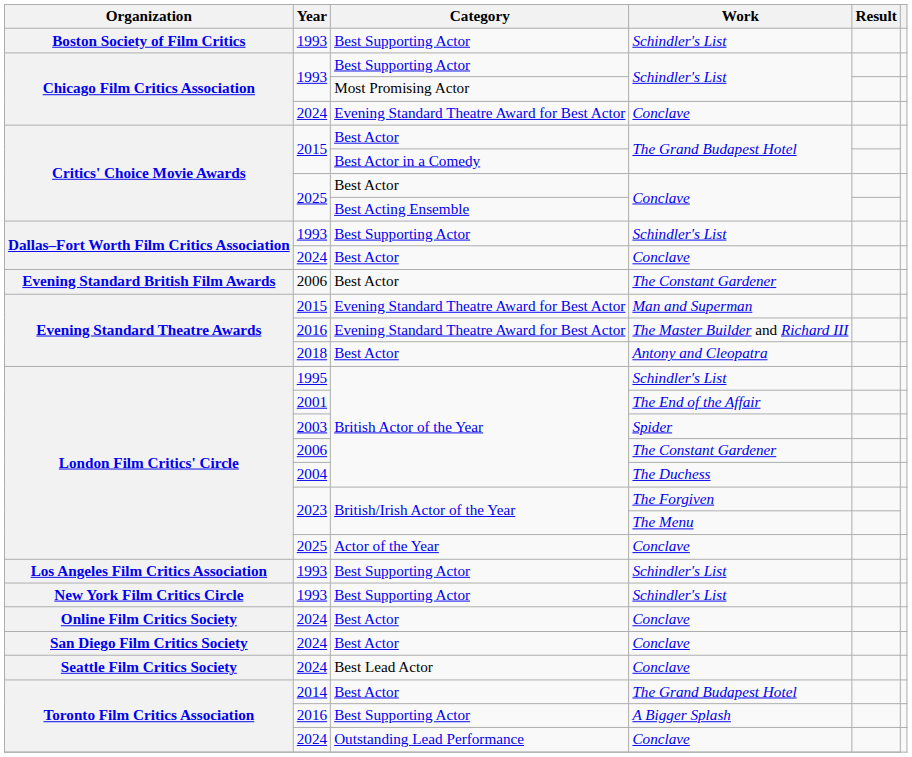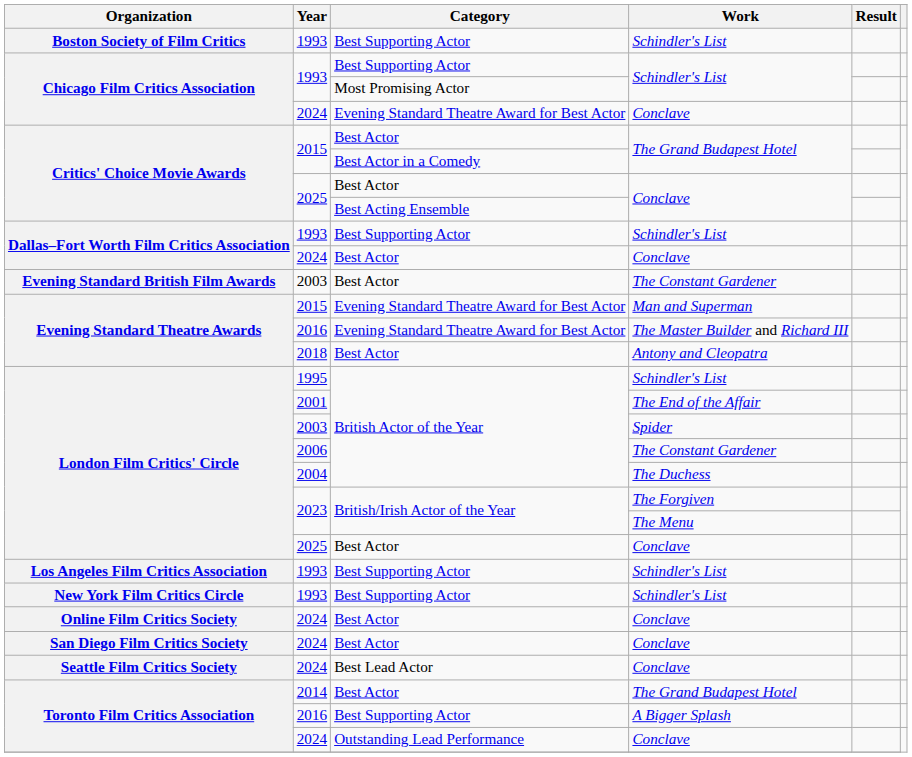 <table class= "wikitable plainrowheaders sortable">
 <tr>
 <th scope="col">Organization</th>
 <th scope="col">Year</th>
 <th scope="col">Category</th>
 <th scope="col">Work</th>
 <th scope="col">Result</th>
 <th scope="col" class="unsortable"></th>
 </tr>
 <tr>
 <th scope="row"><a href='#'>Boston Society of Film Critics</a></th>
 <td><a href='#'>1993</a></td>
 <td><a href='#'>Best Supporting Actor</a></td>
 <td><em><a href='#'>Schindler's List</a></em></td>
 <td></td>
 <td style="text-align:center;"></td>
 </tr>
 <tr>
 <th rowspan="3" scope="row"><a href='#'>Chicago Film Critics Association</a></th>
 <td rowspan="2"><a href='#'>1993</a></td>
 <td><a href='#'>Best Supporting Actor</a></td>
 <td rowspan="2"><em><a href='#'>Schindler's List</a></em></td>
 <td></td>
 <td style="text-align:center;"></td>
 </tr>
 <tr>
 <td>Most Promising Actor</td>
 <td></td>
 <td style="text-align:center;"></td>
 </tr>
 <tr>
 <td><a href='#'>2024</a></td>
 <td><a href='#'>Evening Standard Theatre Award for Best Actor</a></td>
 <td><em><a href='#'>Conclave</a></em></td>
 <td></td>
 <td style="text-align:center;"></td>
 </tr>
 <tr>
 <th rowspan="4" scope="row"><a href='#'>Critics' Choice Movie Awards</a></th>
 <td rowspan="2"><a href='#'>2015</a></td>
 <td><a href='#'>Best Actor</a></td>
 <td rowspan="2"><em><a href='#'>The Grand Budapest Hotel</a></em></td>
 <td></td>
 <td rowspan="2" style="text-align:center;"></td>
 </tr>
 <tr>
 <td><a href='#'>Best Actor in a Comedy</a></td>
 <td></td>
 </tr>
 <tr>
 <td rowspan="2"><a href='#'>2025</a></td>
 <td>Best Actor</td>
 <td rowspan="2"><em><a href='#'>Conclave</a></em></td>
 <td></td>
 <td rowspan="2" style="text-align:center;"></td>
 </tr>
 <tr>
 <td><a href='#'>Best Acting Ensemble</a></td>
 <td></td>
 </tr>
 <tr>
 <th rowspan="2" scope="row"><a href='#'>Dallas–Fort Worth Film Critics Association</a></th>
 <td><a href='#'>1993</a></td>
 <td><a href='#'>Best Supporting Actor</a></td>
 <td><em><a href='#'>Schindler's List</a></em></td>
 <td></td>
 <td style="text-align:center;"></td>
 </tr>
 <tr>
 <td><a href='#'>2024</a></td>
 <td><a href='#'>Best Actor</a></td>
 <td><em><a href='#'>Conclave</a></em></td>
 <td></td>
 <td style="text-align:center;"></td>
 </tr>
 <tr>
 <th scope="row"><a href='#'>Evening Standard British Film Awards</a></th>
-<td>2006</td>
+<td>2003</td>
 <td>Best Actor</td>
 <td><em><a href='#'>The Constant Gardener</a></em></td>
 <td></td>
 <td style="text-align:center;"></td>
 </tr>
 <tr>
 <th rowspan="3" scope="row"><a href='#'>Evening Standard Theatre Awards</a></th>
 <td><a href='#'>2015</a></td>
 <td><a href='#'>Evening Standard Theatre Award for Best Actor</a></td>
 <td><em><a href='#'>Man and Superman</a></em></td>
 <td></td>
 <td style="text-align:center;"></td>
 </tr>
 <tr>
 <td><a href='#'>2016</a></td>
 <td><a href='#'>Evening Standard Theatre Award for Best Actor</a></td>
 <td><em><a href='#'>The Master Builder</a></em> and <em><a href='#'>Richard III</a></em></td>
 <td></td>
 <td style="text-align:center;"></td>
 </tr>
 <tr>
 <td><a href='#'>2018</a></td>
 <td><a href='#'>Best Actor</a></td>
 <td><em><a href='#'>Antony and Cleopatra</a></em></td>
 <td></td>
 <td style="text-align:center;"></td>
 </tr>
 <tr>
 <th rowspan="8" scope="row"><a href='#'>London Film Critics' Circle</a></th>
 <td><a href='#'>1995</a></td>
 <td rowspan="5"><a href='#'>British Actor of the Year</a></td>
 <td><em><a href='#'>Schindler's List</a></em></td>
 <td></td>
 <td style="text-align:center;"></td>
 </tr>
 <tr>
 <td><a href='#'>2001</a></td>
 <td><em><a href='#'>The End of the Affair</a></em></td>
 <td></td>
 <td style="text-align:center;"></td>
 </tr>
 <tr>
 <td><a href='#'>2003</a></td>
 <td><em><a href='#'>Spider</a></em></td>
 <td></td>
 <td style="text-align:center;"></td>
 </tr>
 <tr>
 <td><a href='#'>2006</a></td>
 <td><em><a href='#'>The Constant Gardener</a></em></td>
 <td></td>
 <td style="text-align:center;"></td>
 </tr>
 <tr>
 <td><a href='#'>2004</a></td>
 <td><em><a href='#'>The Duchess</a></em></td>
 <td></td>
 <td style="text-align:center;"></td>
 </tr>
 <tr>
 <td rowspan="2"><a href='#'>2023</a></td>
 <td rowspan="2"><a href='#'>British/Irish Actor of the Year</a></td>
 <td><em><a href='#'>The Forgiven</a></em></td>
 <td></td>
 <td rowspan="2" style="text-align:center;"></td>
 </tr>
 <tr>
 <td><em><a href='#'>The Menu</a></em></td>
 <td></td>
 </tr>
 <tr>
 <td><a href='#'>2025</a></td>
-<td><a href='#'>Actor of the Year</a></td>
+<td>Best Actor</td>
 <td><em><a href='#'>Conclave</a></em></td>
 <td></td>
 <td style="text-align:center;"></td>
 </tr>
 <tr>
 <th scope="row"><a href='#'>Los Angeles Film Critics Association</a></th>
 <td><a href='#'>1993</a></td>
 <td><a href='#'>Best Supporting Actor</a></td>
 <td><em><a href='#'>Schindler's List</a></em></td>
 <td></td>
 <td style="text-align:center;"></td>
 </tr>
 <tr>
 <th scope="row"><a href='#'>New York Film Critics Circle</a></th>
 <td><a href='#'>1993</a></td>
 <td><a href='#'>Best Supporting Actor</a></td>
 <td><em><a href='#'>Schindler's List</a></em></td>
 <td></td>
 <td style="text-align:center;"></td>
 </tr>
 <tr>
 <th scope="row"><a href='#'>Online Film Critics Society</a></th>
 <td><a href='#'>2024</a></td>
 <td><a href='#'>Best Actor</a></td>
 <td><em><a href='#'>Conclave</a></em></td>
 <td></td>
 <td style="text-align:center;"></td>
 </tr>
 <tr>
 <th scope="row"><a href='#'>San Diego Film Critics Society</a></th>
 <td><a href='#'>2024</a></td>
 <td><a href='#'>Best Actor</a></td>
 <td><em><a href='#'>Conclave</a></em></td>
 <td></td>
 <td style="text-align:center;"></td>
 </tr>
 <tr>
 <th scope="row"><a href='#'>Seattle Film Critics Society</a></th>
 <td><a href='#'>2024</a></td>
 <td>Best Lead Actor</td>
 <td><em><a href='#'>Conclave</a></em></td>
 <td></td>
 <td style="text-align:center;"></td>
 </tr>
 <tr>
 <th rowspan="3" scope="row"><a href='#'>Toronto Film Critics Association</a></th>
 <td><a href='#'>2014</a></td>
 <td><a href='#'>Best Actor</a></td>
 <td><em><a href='#'>The Grand Budapest Hotel</a></em></td>
 <td></td>
 <td style="text-align:center;"></td>
 </tr>
 <tr>
 <td><a href='#'>2016</a></td>
 <td><a href='#'>Best Supporting Actor</a></td>
 <td><em><a href='#'>A Bigger Splash</a></em></td>
 <td></td>
 <td style="text-align:center;"></td>
 </tr>
 <tr>
 <td><a href='#'>2024</a></td>
 <td><a href='#'>Outstanding Lead Performance</a></td>
 <td><em><a href='#'>Conclave</a></em></td>
 <td></td>
 <td style="text-align:center;" rowspan=7></td>
 </tr>
 <tr>
 </tr>
 </table>
